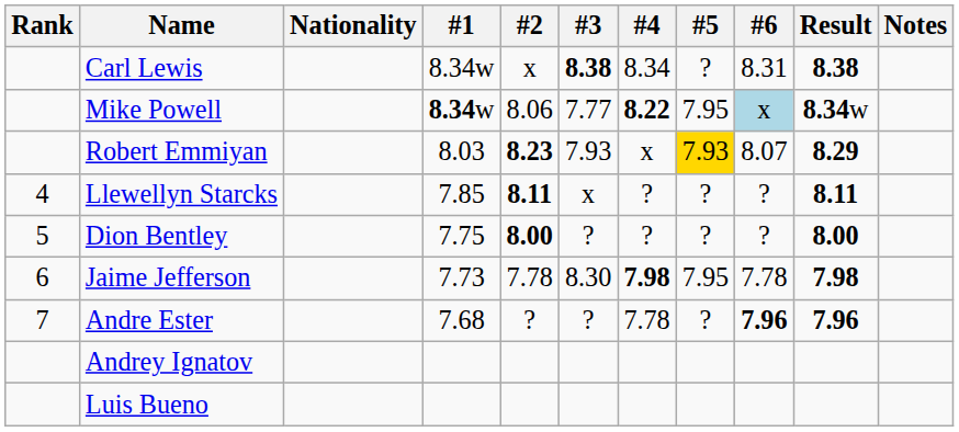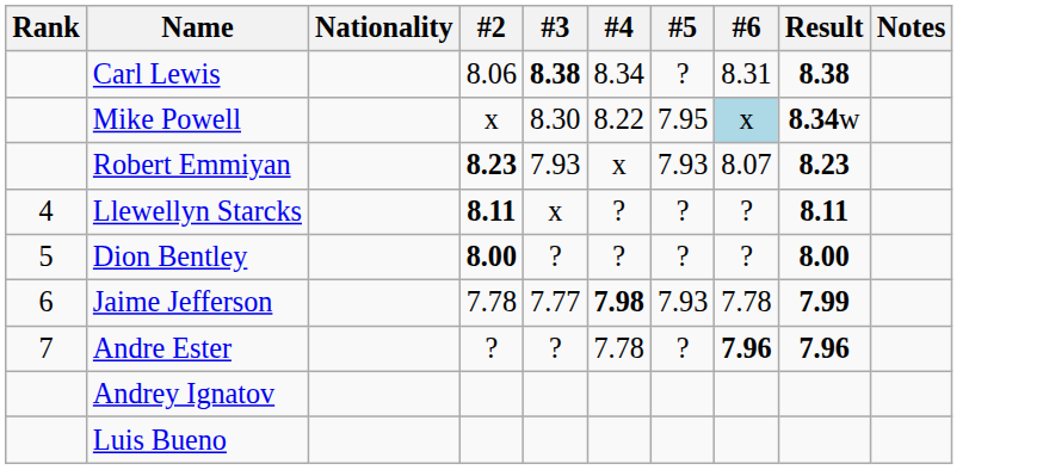 <table class="wikitable sortable" style="text-align:center">
 <tr>
 <th>Rank</th>
 <th>Name</th>
 <th>Nationality</th>
-<th>#1</th>
 <th>#2</th>
 <th>#3</th>
 <th>#4</th>
 <th>#5</th>
 <th>#6</th>
 <th>Result</th>
 <th>Notes</th>
 </tr>
 <tr>
 <td></td>
 <td align=left><a href='#'>Carl Lewis</a></td>
 <td align=left></td>
-<td>8.34w</td>
-<td>x</td>
+<td>8.06</td>
 <td><strong>8.38</strong></td>
 <td>8.34</td>
 <td>?</td>
 <td>8.31</td>
 <td><strong>8.38</strong></td>
 <td></td>
 </tr>
 <tr>
 <td></td>
 <td align=left><a href='#'>Mike Powell</a></td>
 <td align=left></td>
-<td><strong>8.34</strong>w</td>
-<td>8.06</td>
-<td>7.77</td>
-<td><strong>8.22</strong></td>
+<td>x</td>
+<td>8.30</td>
+<td>8.22</td>
 <td>7.95</td>
 <td style="background: lightblue;">x</td>
 <td><strong>8.34</strong>w</td>
 <td></td>
 </tr>
 <tr>
 <td></td>
 <td align=left><a href='#'>Robert Emmiyan</a></td>
 <td align=left></td>
-<td>8.03</td>
 <td><strong>8.23</strong></td>
 <td>7.93</td>
 <td>x</td>
-<td style="background: gold;">7.93</td>
+<td>7.93</td>
 <td>8.07</td>
-<td><strong>8.29</strong></td>
+<td><strong>8.23</strong></td>
 <td></td>
 </tr>
 <tr>
 <td>4</td>
 <td align=left><a href='#'>Llewellyn Starcks</a></td>
 <td align=left></td>
-<td>7.85</td>
 <td><strong>8.11</strong></td>
 <td>x</td>
 <td>?</td>
 <td>?</td>
 <td>?</td>
 <td><strong>8.11</strong></td>
 <td></td>
 </tr>
 <tr>
 <td>5</td>
 <td align=left><a href='#'>Dion Bentley</a></td>
 <td align=left></td>
-<td>7.75</td>
 <td><strong>8.00</strong></td>
 <td>?</td>
 <td>?</td>
 <td>?</td>
 <td>?</td>
 <td><strong>8.00</strong></td>
 <td></td>
 </tr>
 <tr>
 <td>6</td>
 <td align=left><a href='#'>Jaime Jefferson</a></td>
 <td align=left></td>
-<td>7.73</td>
 <td>7.78</td>
-<td>8.30</td>
+<td>7.77</td>
 <td><strong>7.98</strong></td>
-<td>7.95</td>
+<td>7.93</td>
 <td>7.78</td>
-<td><strong>7.98</strong></td>
+<td><strong>7.99</strong></td>
 <td></td>
 </tr>
 <tr>
 <td>7</td>
 <td align=left><a href='#'>Andre Ester</a></td>
 <td align=left></td>
-<td>7.68</td>
 <td>?</td>
 <td>?</td>
 <td>7.78</td>
 <td>?</td>
 <td><strong>7.96</strong></td>
 <td><strong>7.96</strong></td>
 <td></td>
 </tr>
 <tr>
 <td></td>
 <td align=left><a href='#'>Andrey Ignatov</a></td>
 <td align=left></td>
 <td></td>
 <td></td>
 <td></td>
 <td></td>
 <td></td>
-<td></td>
 <td><strong></strong></td>
 <td></td>
 </tr>
 <tr>
 <td></td>
 <td align=left><a href='#'>Luis Bueno</a></td>
 <td align=left></td>
 <td></td>
 <td></td>
 <td></td>
 <td></td>
 <td></td>
-<td></td>
 <td><strong></strong></td>
 <td></td>
 </tr>
 </table>
